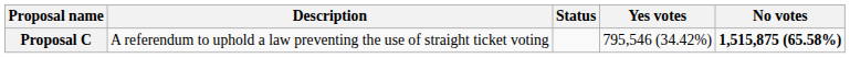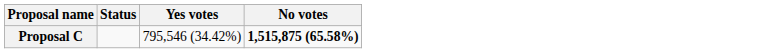 <table class="wikitable sortable plainrowheaders">
 <tr>
 <th scope="col">Proposal name</th>
-<th class="unsortable" scope="col">Description</th>
 <th scope="col">Status</th>
 <th scope="col">Yes votes</th>
 <th scope="col">No votes</th>
 </tr>
 <tr>
 <th scope="row">Proposal C</th>
-<td>A referendum to uphold a law preventing the use of straight ticket voting</td>
 <td></td>
 <td>795,546 (34.42%)</td>
 <td><strong>1,515,875 (65.58%)</strong></td>
 </tr>
 </table>
